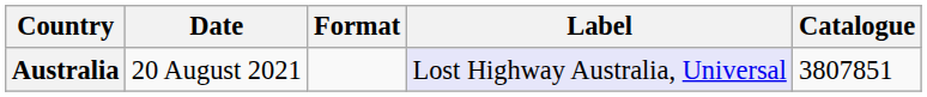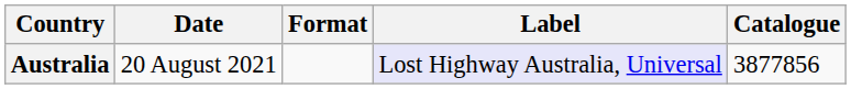 <table class="wikitable plainrowheaders">
 <tr>
 <th scope="col">Country</th>
 <th scope="col">Date</th>
 <th scope="col">Format</th>
 <th scope="col">Label</th>
 <th scope="col">Catalogue</th>
 </tr>
 <tr>
 <th scope="row">Australia</th>
 <td>20 August 2021</td>
 <td></td>
 <td style="background: lavender;">Lost Highway Australia, <a href='#'>Universal</a></td>
-<td>3807851</td>
+<td>3877856</td>
 </tr>
 </table>
